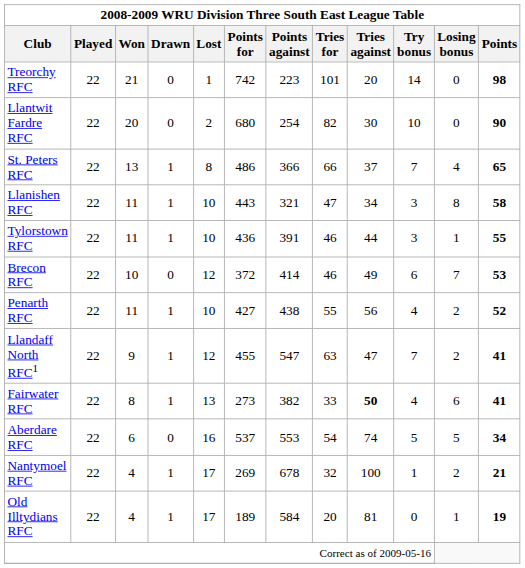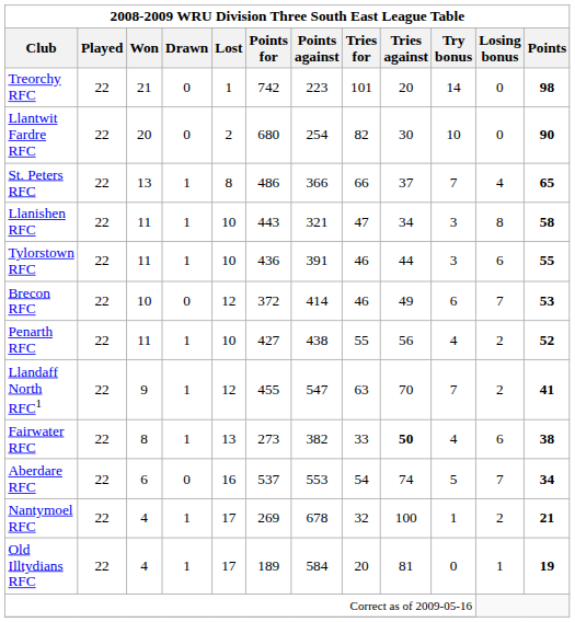 <table class="wikitable" style="float:left; margin-right:15px; text-align: center;">
 <tr>
 <td colspan="12" bgcolor="#FFFFFF" cellpadding="0" cellspacing="0"><strong>2008-2009 WRU Division Three South East League Table</strong></td>
 </tr>
 <tr>
 <th bgcolor="#efefef" width="200">Club</th>
 <th bgcolor="#efefef" width="20">Played</th>
 <th bgcolor="#efefef" width="20">Won</th>
 <th bgcolor="#efefef" width="20">Drawn</th>
 <th bgcolor="#efefef" width="20">Lost</th>
 <th bgcolor="#efefef" width="20">Points for</th>
 <th bgcolor="#efefef" width="20">Points against</th>
 <th bgcolor="#efefef" width="20">Tries for</th>
 <th bgcolor="#efefef" width="20">Tries against</th>
 <th bgcolor="#efefef" width="20">Try bonus</th>
 <th bgcolor="#efefef" width="20">Losing bonus</th>
 <th bgcolor="#efefef" width="20">Points</th>
 </tr>
 <tr bgcolor=#ffffff align=center>
 <td align=left><a href='#'>Treorchy RFC</a></td>
 <td>22</td>
 <td>21</td>
 <td>0</td>
 <td>1</td>
 <td>742</td>
 <td>223</td>
 <td>101</td>
 <td>20</td>
 <td>14</td>
 <td>0</td>
 <td><strong>98</strong></td>
 </tr>
 <tr bgcolor=#ffffff align=center>
 <td align=left><a href='#'>Llantwit Fardre RFC</a></td>
 <td>22</td>
 <td>20</td>
 <td>0</td>
 <td>2</td>
 <td>680</td>
 <td>254</td>
 <td>82</td>
 <td>30</td>
 <td>10</td>
 <td>0</td>
 <td><strong>90</strong></td>
 </tr>
 <tr bgcolor=#ffffff align=center>
 <td align=left><a href='#'>St. Peters RFC</a></td>
 <td>22</td>
 <td>13</td>
 <td>1</td>
 <td>8</td>
 <td>486</td>
 <td>366</td>
 <td>66</td>
 <td>37</td>
 <td>7</td>
 <td>4</td>
 <td><strong>65</strong></td>
 </tr>
 <tr bgcolor=#ffffff align=center>
 <td align=left><a href='#'>Llanishen RFC</a></td>
 <td>22</td>
 <td>11</td>
 <td>1</td>
 <td>10</td>
 <td>443</td>
 <td>321</td>
 <td>47</td>
 <td>34</td>
 <td>3</td>
 <td>8</td>
 <td><strong>58</strong></td>
 </tr>
 <tr bgcolor=#ffffff align=center>
 <td align=left><a href='#'>Tylorstown RFC</a></td>
 <td>22</td>
 <td>11</td>
 <td>1</td>
 <td>10</td>
 <td>436</td>
 <td>391</td>
 <td>46</td>
 <td>44</td>
 <td>3</td>
-<td>1</td>
+<td>6</td>
 <td><strong>55</strong></td>
 </tr>
 <tr bgcolor=#ffffff align=center>
 <td align=left><a href='#'>Brecon RFC</a></td>
 <td>22</td>
 <td>10</td>
 <td>0</td>
 <td>12</td>
 <td>372</td>
 <td>414</td>
 <td>46</td>
 <td>49</td>
 <td>6</td>
 <td>7</td>
 <td><strong>53</strong></td>
 </tr>
 <tr bgcolor=#ffffff align=center>
 <td align=left><a href='#'>Penarth RFC</a></td>
 <td>22</td>
 <td>11</td>
 <td>1</td>
 <td>10</td>
 <td>427</td>
 <td>438</td>
 <td>55</td>
 <td>56</td>
 <td>4</td>
 <td>2</td>
 <td><strong>52</strong></td>
 </tr>
 <tr bgcolor=#ffffff align=center>
 <td align=left><a href='#'>Llandaff North RFC</a><sup>1</sup></td>
 <td>22</td>
 <td>9</td>
 <td>1</td>
 <td>12</td>
 <td>455</td>
 <td>547</td>
 <td>63</td>
-<td>47</td>
+<td>70</td>
 <td>7</td>
 <td>2</td>
 <td><strong>41</strong></td>
 </tr>
 <tr bgcolor=#ffffff align=center>
 <td align=left><a href='#'>Fairwater RFC</a></td>
 <td>22</td>
 <td>8</td>
 <td>1</td>
 <td>13</td>
 <td>273</td>
 <td>382</td>
 <td>33</td>
 <td><strong>50</strong></td>
 <td>4</td>
 <td>6</td>
-<td><strong>41</strong></td>
+<td><strong>38</strong></td>
 </tr>
 <tr bgcolor=#ffffff align=center>
 <td align=left><a href='#'>Aberdare RFC</a></td>
 <td>22</td>
 <td>6</td>
 <td>0</td>
 <td>16</td>
 <td>537</td>
 <td>553</td>
 <td>54</td>
 <td>74</td>
 <td>5</td>
-<td>5</td>
+<td>7</td>
 <td><strong>34</strong></td>
 </tr>
 <tr bgcolor=#ffffff align=center>
 <td align=left><a href='#'>Nantymoel RFC</a></td>
 <td>22</td>
 <td>4</td>
 <td>1</td>
 <td>17</td>
 <td>269</td>
 <td>678</td>
 <td>32</td>
 <td>100</td>
 <td>1</td>
 <td>2</td>
 <td><strong>21</strong></td>
 </tr>
 <tr bgcolor=#ffffff align=center>
 <td align=left><a href='#'>Old Illtydians RFC</a></td>
 <td>22</td>
 <td>4</td>
 <td>1</td>
 <td>17</td>
 <td>189</td>
 <td>584</td>
 <td>20</td>
 <td>81</td>
 <td>0</td>
 <td>1</td>
 <td><strong>19</strong></td>
 </tr>
 <tr>
 <td colspan="10" align="right" bgcolor="#FFFFFF" cellpadding="0" cellspacing="0"><small>Correct as of 2009-05-16</small></td>
 </tr>
 <tr>
 </tr>
 </table>
